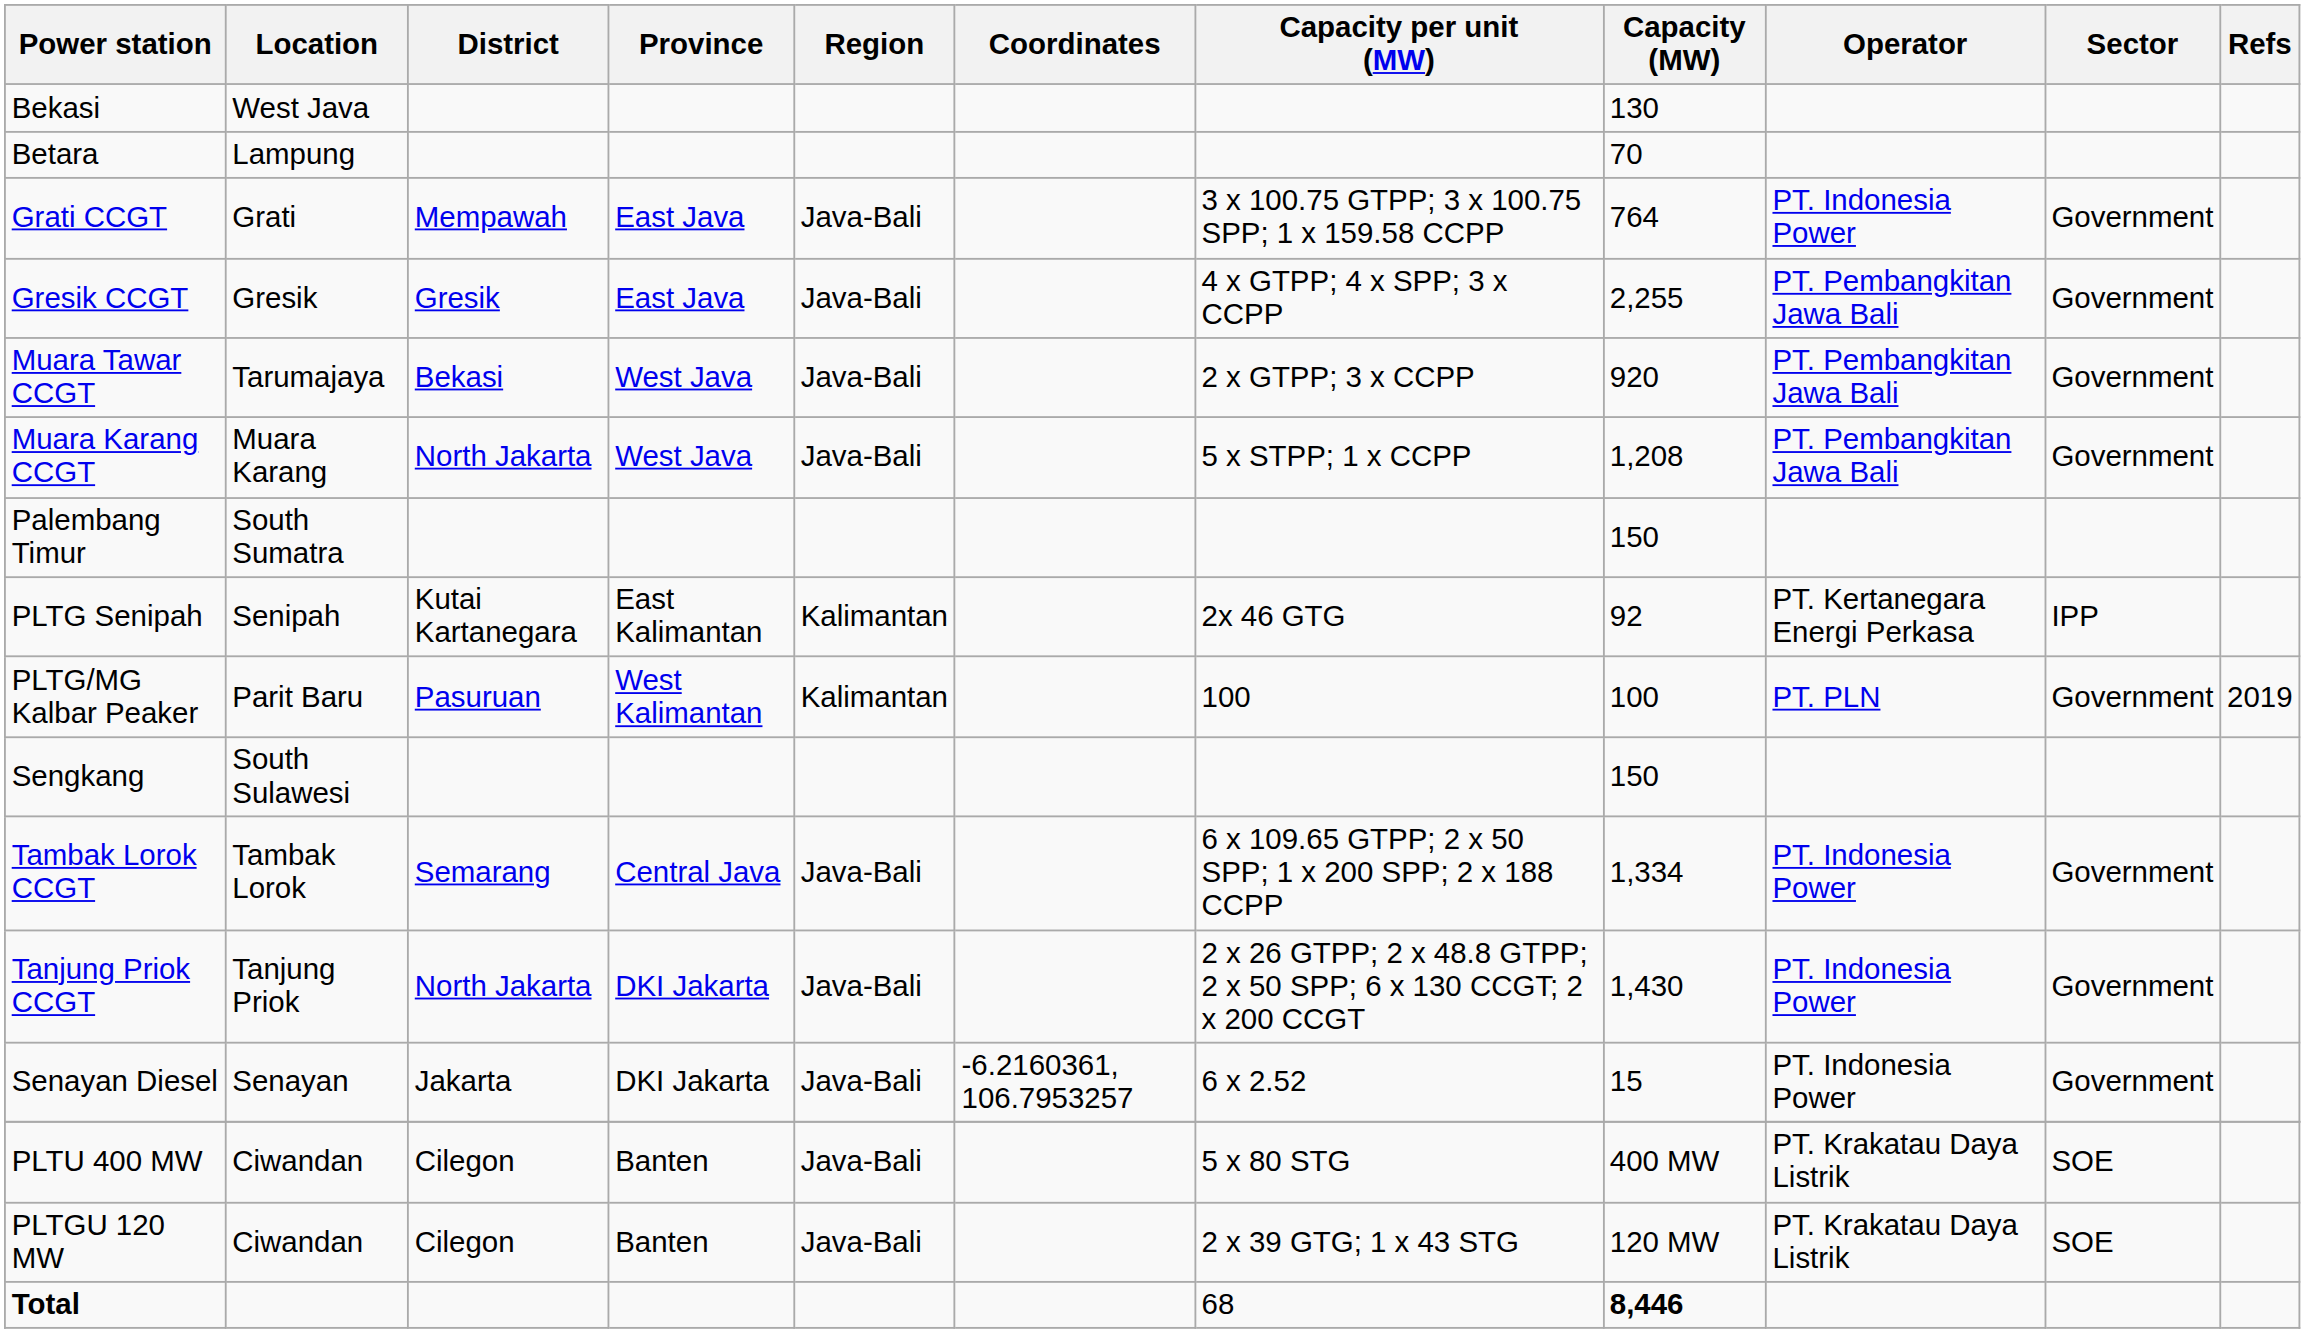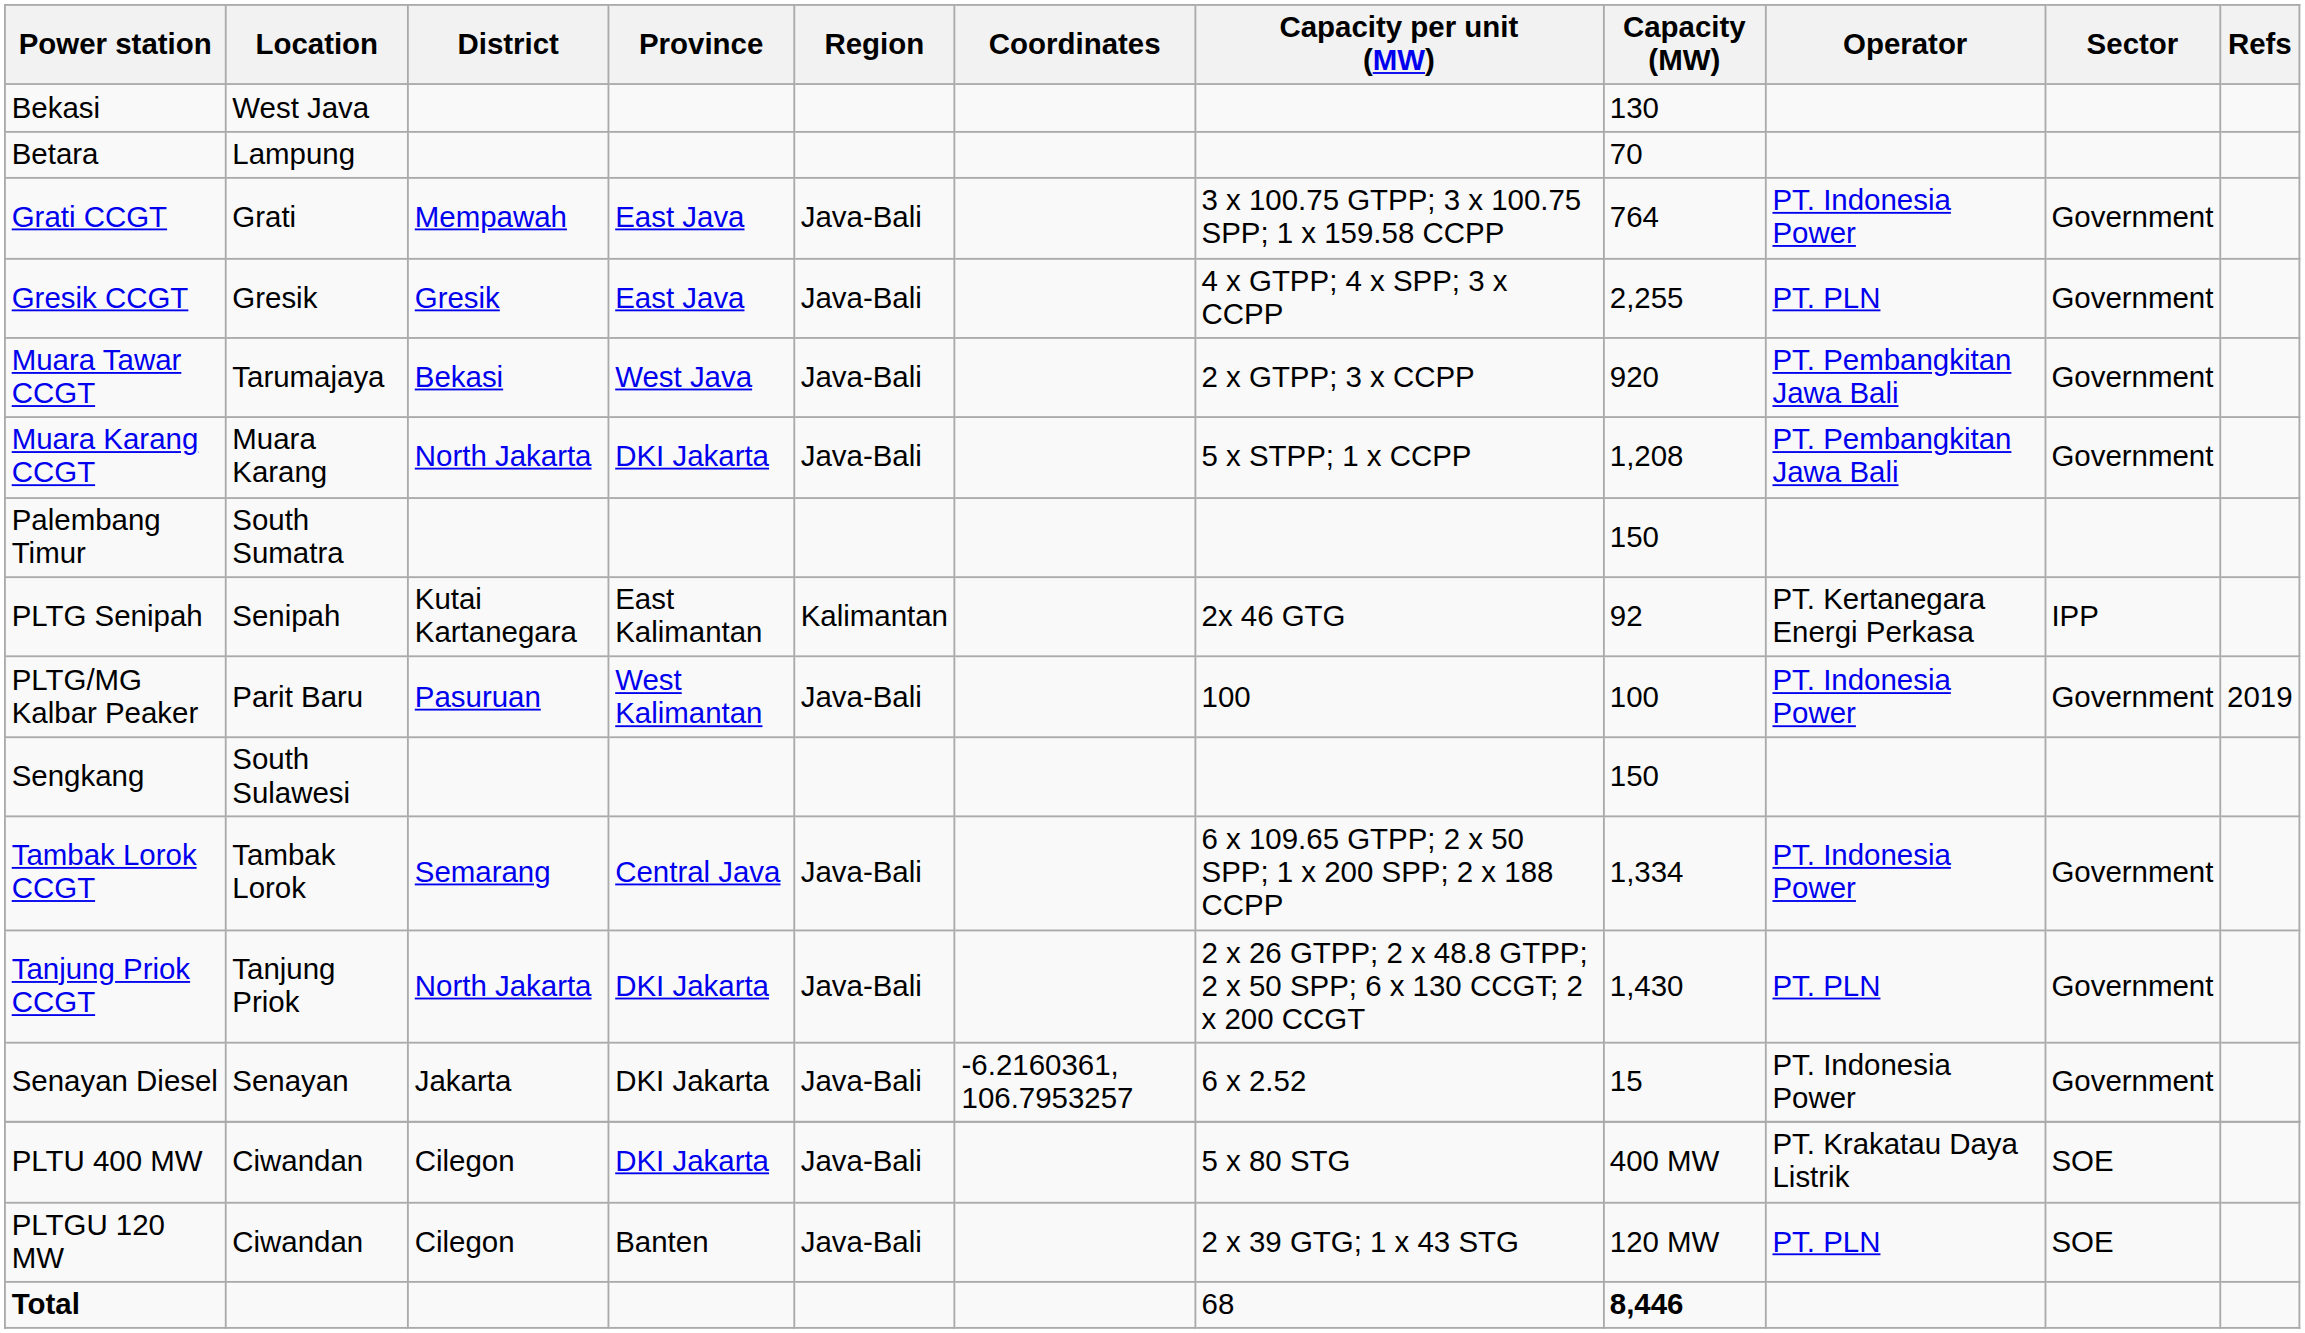 <table class="sortable wikitable">
 <tr>
 <th>Power station</th>
 <th>Location</th>
 <th>District</th>
 <th>Province</th>
 <th>Region</th>
 <th>Coordinates</th>
 <th>Capacity per unit<br>(<a href='#'>MW</a>)</th>
 <th>Capacity (MW)</th>
 <th>Operator</th>
 <th>Sector</th>
 <th>Refs</th>
 </tr>
 <tr>
 <td>Bekasi</td>
 <td>West Java</td>
 <td></td>
 <td></td>
 <td></td>
 <td></td>
 <td></td>
 <td>130</td>
 <td></td>
 <td></td>
 <td></td>
 </tr>
 <tr>
 <td>Betara</td>
 <td>Lampung</td>
 <td></td>
 <td></td>
 <td></td>
 <td></td>
 <td></td>
 <td>70</td>
 <td></td>
 <td></td>
 <td></td>
 </tr>
 <tr>
 <td><a href='#'>Grati CCGT</a></td>
 <td>Grati</td>
 <td><a href='#'>Mempawah</a></td>
 <td><a href='#'>East Java</a></td>
 <td>Java-Bali</td>
 <td></td>
 <td>3 x 100.75 GTPP; 3 x 100.75 SPP; 1 x 159.58 CCPP</td>
 <td>764</td>
 <td><a href='#'>PT. Indonesia Power</a></td>
 <td>Government</td>
 <td></td>
 </tr>
 <tr>
 <td><a href='#'>Gresik CCGT</a></td>
 <td>Gresik</td>
 <td><a href='#'>Gresik</a></td>
 <td><a href='#'>East Java</a></td>
 <td>Java-Bali</td>
 <td></td>
 <td>4 x GTPP; 4 x SPP; 3 x CCPP</td>
 <td>2,255</td>
-<td><a href='#'>PT. Pembangkitan Jawa Bali</a></td>
+<td><a href='#'>PT. PLN</a></td>
 <td>Government</td>
 <td></td>
 </tr>
 <tr>
 <td><a href='#'>Muara Tawar CCGT</a></td>
 <td>Tarumajaya</td>
 <td><a href='#'>Bekasi</a></td>
 <td><a href='#'>West Java</a></td>
 <td>Java-Bali</td>
 <td></td>
 <td>2 x GTPP; 3 x CCPP</td>
 <td>920</td>
 <td><a href='#'>PT. Pembangkitan Jawa Bali</a></td>
 <td>Government</td>
 <td></td>
 </tr>
 <tr>
 <td><a href='#'>Muara Karang CCGT</a></td>
 <td>Muara Karang</td>
 <td><a href='#'>North Jakarta</a></td>
-<td><a href='#'>West Java</a></td>
+<td><a href='#'>DKI Jakarta</a></td>
 <td>Java-Bali</td>
 <td></td>
 <td>5 x STPP; 1 x CCPP</td>
 <td>1,208</td>
 <td><a href='#'>PT. Pembangkitan Jawa Bali</a></td>
 <td>Government</td>
 <td></td>
 </tr>
 <tr>
 <td>Palembang Timur</td>
 <td>South Sumatra</td>
 <td></td>
 <td></td>
 <td></td>
 <td></td>
 <td></td>
 <td>150</td>
 <td></td>
 <td></td>
 <td></td>
 </tr>
 <tr>
 <td>PLTG Senipah</td>
 <td>Senipah</td>
 <td>Kutai Kartanegara</td>
 <td>East Kalimantan</td>
 <td>Kalimantan</td>
 <td></td>
 <td>2x 46 GTG</td>
 <td>92</td>
 <td>PT. Kertanegara Energi Perkasa</td>
 <td>IPP</td>
 <td></td>
 </tr>
 <tr>
 <td>PLTG/MG Kalbar Peaker</td>
 <td>Parit Baru</td>
 <td><a href='#'>Pasuruan</a></td>
 <td><a href='#'>West Kalimantan</a></td>
-<td>Kalimantan</td>
+<td>Java-Bali</td>
 <td></td>
 <td>100</td>
 <td>100</td>
-<td><a href='#'>PT. PLN</a></td>
+<td><a href='#'>PT. Indonesia Power</a></td>
 <td>Government</td>
 <td>2019</td>
 </tr>
 <tr>
 <td>Sengkang</td>
 <td>South Sulawesi</td>
 <td></td>
 <td></td>
 <td></td>
 <td></td>
 <td></td>
 <td>150</td>
 <td></td>
 <td></td>
 <td></td>
 </tr>
 <tr>
 <td><a href='#'>Tambak Lorok CCGT</a></td>
 <td>Tambak Lorok</td>
 <td><a href='#'>Semarang</a></td>
 <td><a href='#'>Central Java</a></td>
 <td>Java-Bali</td>
 <td></td>
 <td>6 x 109.65 GTPP; 2 x 50 SPP; 1 x 200 SPP; 2 x 188 CCPP</td>
 <td>1,334</td>
 <td><a href='#'>PT. Indonesia Power</a></td>
 <td>Government</td>
 <td></td>
 </tr>
 <tr>
 <td><a href='#'>Tanjung Priok CCGT</a></td>
 <td>Tanjung Priok</td>
 <td><a href='#'>North Jakarta</a></td>
 <td><a href='#'>DKI Jakarta</a></td>
 <td>Java-Bali</td>
 <td></td>
 <td>2 x 26 GTPP; 2 x 48.8 GTPP; 2 x 50 SPP; 6 x 130 CCGT; 2 x 200 CCGT</td>
 <td>1,430</td>
-<td><a href='#'>PT. Indonesia Power</a></td>
+<td><a href='#'>PT. PLN</a></td>
 <td>Government</td>
 <td></td>
 </tr>
 <tr>
 <td>Senayan Diesel</td>
 <td>Senayan</td>
 <td>Jakarta</td>
 <td>DKI Jakarta</td>
 <td>Java-Bali</td>
 <td>-6.2160361, 106.7953257</td>
 <td>6 x 2.52</td>
 <td>15</td>
 <td>PT. Indonesia Power</td>
 <td>Government</td>
 <td></td>
 </tr>
 <tr>
 </tr>
 <tr>
 <td>PLTU 400 MW</td>
 <td>Ciwandan</td>
 <td>Cilegon</td>
-<td>Banten</td>
+<td><a href='#'>DKI Jakarta</a></td>
 <td>Java-Bali</td>
 <td></td>
 <td>5 x 80 STG</td>
 <td>400 MW</td>
 <td>PT. Krakatau Daya Listrik</td>
 <td>SOE</td>
 <td></td>
 </tr>
 <tr>
 <td>PLTGU 120 MW</td>
 <td>Ciwandan</td>
 <td>Cilegon</td>
 <td>Banten</td>
 <td>Java-Bali</td>
 <td></td>
 <td>2 x 39 GTG; 1 x 43 STG</td>
 <td>120 MW</td>
-<td>PT. Krakatau Daya Listrik</td>
+<td><a href='#'>PT. PLN</a></td>
 <td>SOE</td>
 <td></td>
 </tr>
 <tr>
 <td><strong>Total</strong></td>
 <td></td>
 <td></td>
 <td></td>
 <td></td>
 <td></td>
 <td>68</td>
 <td><strong>8,446</strong></td>
 <td></td>
 <td></td>
 <td></td>
 </tr>
 </table>
